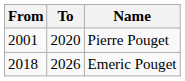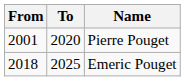 <table class="wikitable">
 <tr>
 <th>From</th>
 <th>To</th>
 <th>Name</th>
 </tr>
 <tr>
 <td>2001</td>
 <td>2020</td>
 <td>Pierre Pouget</td>
 </tr>
 <tr>
 <td>2018</td>
-<td>2026</td>
+<td>2025</td>
 <td>Emeric Pouget</td>
 </tr>
 </table>
